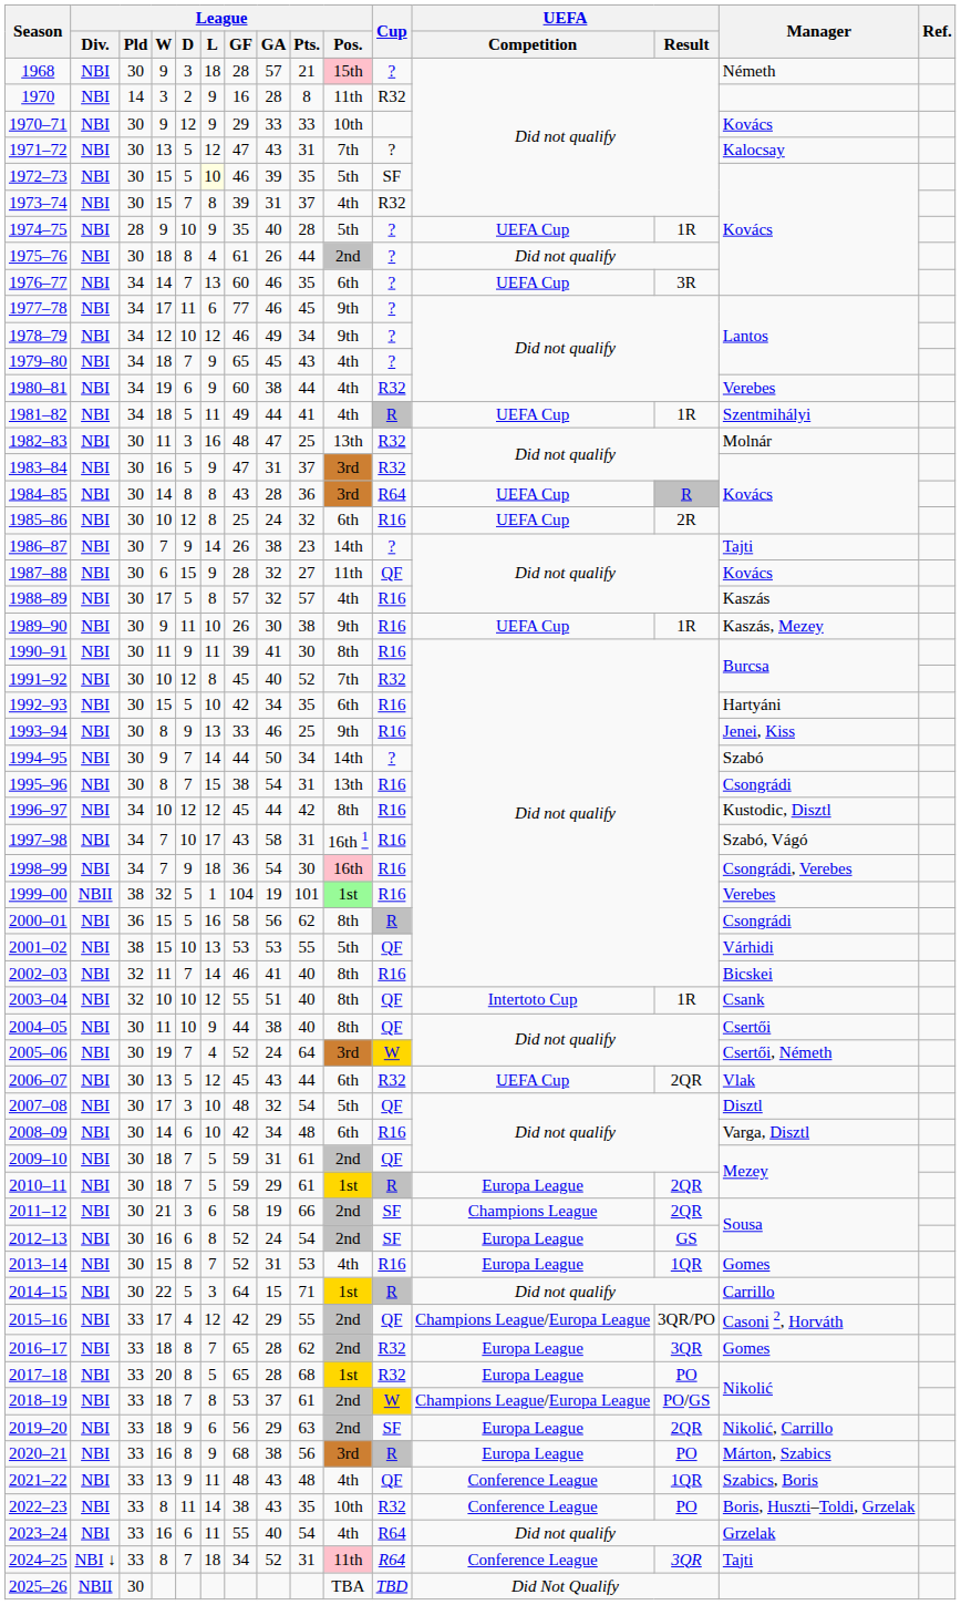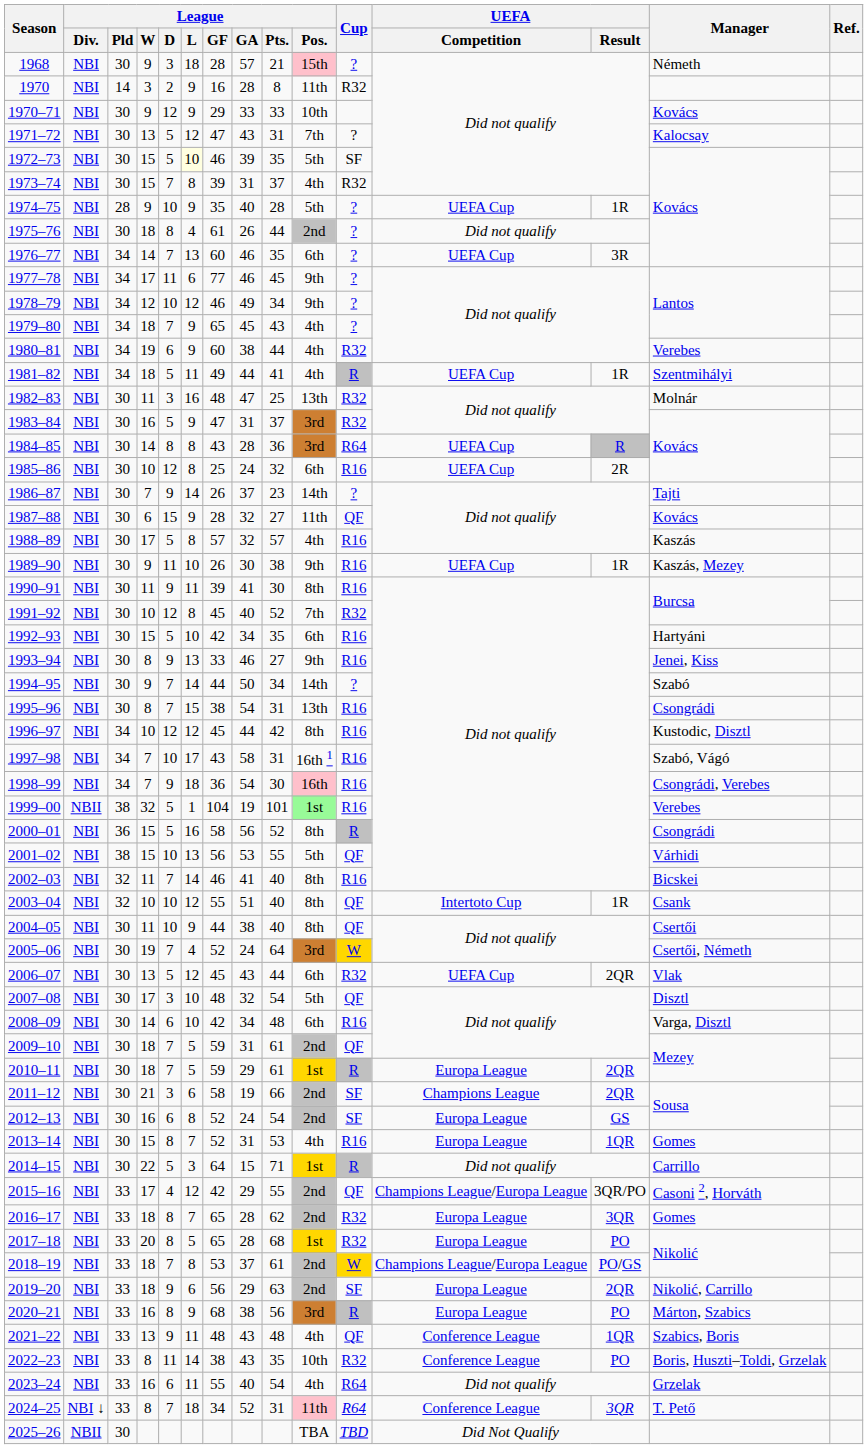 <table class="wikitable sortable" style="text-align:center">
 <tr>
 <th rowspan="2"><strong>Season</strong></th>
 <th colspan="9"><a href='#'>League</a></th>
 <th rowspan="2"><a href='#'>Cup</a></th>
 <th colspan="2"><a href='#'>UEFA</a></th>
 <th rowspan="2">Manager</th>
 <th rowspan="2">Ref.</th>
 </tr>
 <tr>
 <th>Div.</th>
 <th>Pld</th>
 <th>W</th>
 <th>D</th>
 <th>L</th>
 <th>GF</th>
 <th>GA</th>
 <th>Pts.</th>
 <th>Pos.</th>
 <th>Competition</th>
 <th>Result</th>
 </tr>
 <tr>
 <td><a href='#'>1968</a></td>
 <td><a href='#'>NBI</a></td>
 <td>30</td>
 <td>9</td>
 <td>3</td>
 <td>18</td>
 <td>28</td>
 <td>57</td>
 <td>21</td>
 <td bgcolor=Pink>15th</td>
 <td><a href='#'>?</a></td>
 <td colspan="2" rowspan="6"><em>Did not qualify</em></td>
 <td style="text-align:left;" !> Németh</td>
 <td></td>
 </tr>
 <tr>
 <td><a href='#'>1970</a></td>
 <td><a href='#'>NBI</a></td>
 <td>14</td>
 <td>3</td>
 <td>2</td>
 <td>9</td>
 <td>16</td>
 <td>28</td>
 <td>8</td>
 <td>11th</td>
 <td>R32</td>
 <td></td>
 <td></td>
 </tr>
 <tr>
 <td><a href='#'>1970–71</a></td>
 <td><a href='#'>NBI</a></td>
 <td>30</td>
 <td>9</td>
 <td>12</td>
 <td>9</td>
 <td>29</td>
 <td>33</td>
 <td>33</td>
 <td>10th</td>
 <td></td>
 <td style="text-align:left;" !> <a href='#'>Kovács</a></td>
 <td></td>
 </tr>
 <tr>
 <td><a href='#'>1971–72</a></td>
 <td><a href='#'>NBI</a></td>
 <td>30</td>
 <td>13</td>
 <td>5</td>
 <td>12</td>
 <td>47</td>
 <td>43</td>
 <td>31</td>
 <td>7th</td>
 <td>?</td>
 <td style="text-align:left;" !>  <a href='#'>Kalocsay</a></td>
 <td></td>
 </tr>
 <tr>
 <td><a href='#'>1972–73</a></td>
 <td><a href='#'>NBI</a></td>
 <td>30</td>
 <td>15</td>
 <td>5</td>
 <td style="background: lightyellow;">10</td>
 <td>46</td>
 <td>39</td>
 <td>35</td>
 <td>5th</td>
 <td>SF</td>
 <td rowspan="5" style="text-align:left;" !> <a href='#'>Kovács</a></td>
 <td></td>
 </tr>
 <tr>
 <td><a href='#'>1973–74</a></td>
 <td><a href='#'>NBI</a></td>
 <td>30</td>
 <td>15</td>
 <td>7</td>
 <td>8</td>
 <td>39</td>
 <td>31</td>
 <td>37</td>
 <td>4th</td>
 <td>R32</td>
 <td></td>
 </tr>
 <tr>
 <td><a href='#'>1974–75</a></td>
 <td><a href='#'>NBI</a></td>
 <td>28</td>
 <td>9</td>
 <td>10</td>
 <td>9</td>
 <td>35</td>
 <td>40</td>
 <td>28</td>
 <td>5th</td>
 <td><a href='#'>?</a></td>
 <td><a href='#'>UEFA Cup</a></td>
 <td>1R</td>
 <td></td>
 </tr>
 <tr>
 <td><a href='#'>1975–76</a></td>
 <td><a href='#'>NBI</a></td>
 <td>30</td>
 <td>18</td>
 <td>8</td>
 <td>4</td>
 <td>61</td>
 <td>26</td>
 <td>44</td>
 <td style="background:silver;" !>2nd</td>
 <td><a href='#'>?</a></td>
 <td colspan="2" rowspan="1"><em>Did not qualify</em></td>
 <td></td>
 </tr>
 <tr>
 <td><a href='#'>1976–77</a></td>
 <td><a href='#'>NBI</a></td>
 <td>34</td>
 <td>14</td>
 <td>7</td>
 <td>13</td>
 <td>60</td>
 <td>46</td>
 <td>35</td>
 <td>6th</td>
 <td><a href='#'>?</a></td>
 <td><a href='#'>UEFA Cup</a></td>
 <td>3R</td>
 <td></td>
 </tr>
 <tr>
 <td><a href='#'>1977–78</a></td>
 <td><a href='#'>NBI</a></td>
 <td>34</td>
 <td>17</td>
 <td>11</td>
 <td>6</td>
 <td>77</td>
 <td>46</td>
 <td>45</td>
 <td>9th</td>
 <td><a href='#'>?</a></td>
 <td colspan="2" rowspan="4"><em>Did not qualify</em></td>
 <td rowspan="3" style="text-align:left;" !> <a href='#'>Lantos</a></td>
 <td></td>
 </tr>
 <tr>
 <td><a href='#'>1978–79</a></td>
 <td><a href='#'>NBI</a></td>
 <td>34</td>
 <td>12</td>
 <td>10</td>
 <td>12</td>
 <td>46</td>
 <td>49</td>
 <td>34</td>
 <td>9th</td>
 <td><a href='#'>?</a></td>
 <td></td>
 </tr>
 <tr>
 <td><a href='#'>1979–80</a></td>
 <td><a href='#'>NBI</a></td>
 <td>34</td>
 <td>18</td>
 <td>7</td>
 <td>9</td>
 <td>65</td>
 <td>45</td>
 <td>43</td>
 <td>4th</td>
 <td><a href='#'>?</a></td>
 <td></td>
 </tr>
 <tr>
 <td><a href='#'>1980–81</a></td>
 <td><a href='#'>NBI</a></td>
 <td>34</td>
 <td>19</td>
 <td>6</td>
 <td>9</td>
 <td>60</td>
 <td>38</td>
 <td>44</td>
 <td>4th</td>
 <td><a href='#'>R32</a></td>
 <td style="text-align:left;" !> <a href='#'>Verebes</a></td>
 <td></td>
 </tr>
 <tr>
 <td><a href='#'>1981–82</a></td>
 <td><a href='#'>NBI</a></td>
 <td>34</td>
 <td>18</td>
 <td>5</td>
 <td>11</td>
 <td>49</td>
 <td>44</td>
 <td>41</td>
 <td>4th</td>
 <td style="background:silver;" !><a href='#'>R</a></td>
 <td><a href='#'>UEFA Cup</a></td>
 <td>1R</td>
 <td style="text-align:left;" !> <a href='#'>Szentmihályi</a></td>
 <td></td>
 </tr>
 <tr>
 <td><a href='#'>1982–83</a></td>
 <td><a href='#'>NBI</a></td>
 <td>30</td>
 <td>11</td>
 <td>3</td>
 <td>16</td>
 <td>48</td>
 <td>47</td>
 <td>25</td>
 <td>13th</td>
 <td><a href='#'>R32</a></td>
 <td colspan="2" rowspan="2"><em>Did not qualify</em></td>
 <td style="text-align:left;" !> Molnár</td>
 <td></td>
 </tr>
 <tr>
 <td><a href='#'>1983–84</a></td>
 <td><a href='#'>NBI</a></td>
 <td>30</td>
 <td>16</td>
 <td>5</td>
 <td>9</td>
 <td>47</td>
 <td>31</td>
 <td>37</td>
 <td style="text-align:center; background:#cd7f32;">3rd</td>
 <td><a href='#'>R32</a></td>
 <td rowspan="3" style="text-align:left;" !> <a href='#'>Kovács</a></td>
 <td></td>
 </tr>
 <tr>
 <td><a href='#'>1984–85</a></td>
 <td><a href='#'>NBI</a></td>
 <td>30</td>
 <td>14</td>
 <td>8</td>
 <td>8</td>
 <td>43</td>
 <td>28</td>
 <td>36</td>
 <td style="text-align:center; background:#cd7f32;">3rd</td>
 <td><a href='#'>R64</a></td>
 <td><a href='#'>UEFA Cup</a></td>
 <td style="background:silver;" !><a href='#'>R</a></td>
 <td></td>
 </tr>
 <tr>
 <td><a href='#'>1985–86</a></td>
 <td><a href='#'>NBI</a></td>
 <td>30</td>
 <td>10</td>
 <td>12</td>
 <td>8</td>
 <td>25</td>
 <td>24</td>
 <td>32</td>
 <td>6th</td>
 <td><a href='#'>R16</a></td>
 <td><a href='#'>UEFA Cup</a></td>
 <td>2R</td>
 <td></td>
 </tr>
 <tr>
 <td><a href='#'>1986–87</a></td>
 <td><a href='#'>NBI</a></td>
 <td>30</td>
 <td>7</td>
 <td>9</td>
 <td>14</td>
 <td>26</td>
-<td>38</td>
+<td>37</td>
 <td>23</td>
 <td>14th</td>
 <td><a href='#'>?</a></td>
 <td colspan="2" rowspan="3"><em>Did not qualify</em></td>
 <td style="text-align:left;" !> <a href='#'>Tajti</a></td>
 <td></td>
 </tr>
 <tr>
 <td><a href='#'>1987–88</a></td>
 <td><a href='#'>NBI</a></td>
 <td>30</td>
 <td>6</td>
 <td>15</td>
 <td>9</td>
 <td>28</td>
 <td>32</td>
 <td>27</td>
 <td>11th</td>
 <td><a href='#'>QF</a></td>
 <td style="text-align:left;" !> <a href='#'>Kovács</a></td>
 <td></td>
 </tr>
 <tr>
 <td><a href='#'>1988–89</a></td>
 <td><a href='#'>NBI</a></td>
 <td>30</td>
 <td>17</td>
 <td>5</td>
 <td>8</td>
 <td>57</td>
 <td>32</td>
 <td>57</td>
 <td>4th</td>
 <td><a href='#'>R16</a></td>
 <td style="text-align:left;" !> Kaszás</td>
 <td></td>
 </tr>
 <tr>
 <td><a href='#'>1989–90</a></td>
 <td><a href='#'>NBI</a></td>
 <td>30</td>
 <td>9</td>
 <td>11</td>
 <td>10</td>
 <td>26</td>
 <td>30</td>
 <td>38</td>
 <td>9th</td>
 <td><a href='#'>R16</a></td>
 <td><a href='#'>UEFA Cup</a></td>
 <td>1R</td>
 <td style="text-align:left;" !> Kaszás,  <a href='#'>Mezey</a></td>
 <td></td>
 </tr>
 <tr>
 <td><a href='#'>1990–91</a></td>
 <td><a href='#'>NBI</a></td>
 <td>30</td>
 <td>11</td>
 <td>9</td>
 <td>11</td>
 <td>39</td>
 <td>41</td>
 <td>30</td>
 <td>8th</td>
 <td><a href='#'>R16</a></td>
 <td colspan="2" rowspan="13"><em>Did not qualify</em></td>
 <td rowspan="2" style="text-align:left;" !> <a href='#'>Burcsa</a></td>
 <td></td>
 </tr>
 <tr>
 <td><a href='#'>1991–92</a></td>
 <td><a href='#'>NBI</a></td>
 <td>30</td>
 <td>10</td>
 <td>12</td>
 <td>8</td>
 <td>45</td>
 <td>40</td>
 <td>52</td>
 <td>7th</td>
 <td><a href='#'>R32</a></td>
 <td></td>
 </tr>
 <tr>
 <td><a href='#'>1992–93</a></td>
 <td><a href='#'>NBI</a></td>
 <td>30</td>
 <td>15</td>
 <td>5</td>
 <td>10</td>
 <td>42</td>
 <td>34</td>
 <td>35</td>
 <td>6th</td>
 <td><a href='#'>R16</a></td>
 <td style="text-align:left;" !> Hartyáni</td>
 <td></td>
 </tr>
 <tr>
 <td><a href='#'>1993–94</a></td>
 <td><a href='#'>NBI</a></td>
 <td>30</td>
 <td>8</td>
 <td>9</td>
 <td>13</td>
 <td>33</td>
 <td>46</td>
-<td>25</td>
+<td>27</td>
 <td>9th</td>
 <td><a href='#'>R16</a></td>
 <td style="text-align:left;" !> <a href='#'>Jenei</a>,  <a href='#'>Kiss</a></td>
 <td></td>
 </tr>
 <tr>
 <td><a href='#'>1994–95</a></td>
 <td><a href='#'>NBI</a></td>
 <td>30</td>
 <td>9</td>
 <td>7</td>
 <td>14</td>
 <td>44</td>
 <td>50</td>
 <td>34</td>
 <td>14th</td>
 <td><a href='#'>?</a></td>
 <td style="text-align:left;" !> Szabó</td>
 <td></td>
 </tr>
 <tr>
 <td><a href='#'>1995–96</a></td>
 <td><a href='#'>NBI</a></td>
 <td>30</td>
 <td>8</td>
 <td>7</td>
 <td>15</td>
 <td>38</td>
 <td>54</td>
 <td>31</td>
 <td>13th</td>
 <td><a href='#'>R16</a></td>
 <td style="text-align:left;" !> <a href='#'>Csongrádi</a></td>
 <td></td>
 </tr>
 <tr>
 <td><a href='#'>1996–97</a></td>
 <td><a href='#'>NBI</a></td>
 <td>34</td>
 <td>10</td>
 <td>12</td>
 <td>12</td>
 <td>45</td>
 <td>44</td>
 <td>42</td>
 <td>8th</td>
 <td><a href='#'>R16</a></td>
 <td style="text-align:left;" !> Kustodic,  <a href='#'>Disztl</a></td>
 <td></td>
 </tr>
 <tr>
 <td><a href='#'>1997–98</a></td>
 <td><a href='#'>NBI</a></td>
 <td>34</td>
 <td>7</td>
 <td>10</td>
 <td>17</td>
 <td>43</td>
 <td>58</td>
 <td>31</td>
 <td>16th <a href='#'><sup>1</sup></a></td>
 <td><a href='#'>R16</a></td>
 <td style="text-align:left;" !> Szabó,  Vágó</td>
 <td></td>
 </tr>
 <tr>
 <td><a href='#'>1998–99</a></td>
 <td><a href='#'>NBI</a> </td>
 <td>34</td>
 <td>7</td>
 <td>9</td>
 <td>18</td>
 <td>36</td>
 <td>54</td>
 <td>30</td>
 <td bgcolor=Pink>16th</td>
 <td><a href='#'>R16</a></td>
 <td style="text-align:left;" !> <a href='#'>Csongrádi</a>,  <a href='#'>Verebes</a></td>
 <td></td>
 </tr>
 <tr>
 <td><a href='#'>1999–00</a></td>
 <td><a href='#'>NBII</a> </td>
 <td>38</td>
 <td>32</td>
 <td>5</td>
 <td>1</td>
 <td>104</td>
 <td>19</td>
 <td>101</td>
 <td bgcolor=PaleGreen>1st</td>
 <td><a href='#'>R16</a></td>
 <td style="text-align:left;" !> <a href='#'>Verebes</a></td>
 <td></td>
 </tr>
 <tr>
 <td><a href='#'>2000–01</a></td>
 <td><a href='#'>NBI</a></td>
 <td>36</td>
 <td>15</td>
 <td>5</td>
 <td>16</td>
 <td>58</td>
 <td>56</td>
-<td>62</td>
+<td>52</td>
 <td>8th</td>
 <td style="background:silver;" !><a href='#'>R</a></td>
 <td style="text-align:left;" !> <a href='#'>Csongrádi</a></td>
 <td></td>
 </tr>
 <tr>
 <td><a href='#'>2001–02</a></td>
 <td><a href='#'>NBI</a></td>
 <td>38</td>
 <td>15</td>
 <td>10</td>
 <td>13</td>
-<td>53</td>
+<td>56</td>
 <td>53</td>
 <td>55</td>
 <td>5th</td>
 <td><a href='#'>QF</a></td>
 <td style="text-align:left;" !> <a href='#'>Várhidi</a></td>
 <td></td>
 </tr>
 <tr>
 <td><a href='#'>2002–03</a></td>
 <td><a href='#'>NBI</a></td>
 <td>32</td>
 <td>11</td>
 <td>7</td>
 <td>14</td>
 <td>46</td>
 <td>41</td>
 <td>40</td>
 <td>8th</td>
 <td><a href='#'>R16</a></td>
 <td style="text-align:left;" !> <a href='#'>Bicskei</a></td>
 <td></td>
 </tr>
 <tr>
 <td><a href='#'>2003–04</a></td>
 <td><a href='#'>NBI</a></td>
 <td>32</td>
 <td>10</td>
 <td>10</td>
 <td>12</td>
 <td>55</td>
 <td>51</td>
 <td>40</td>
 <td>8th</td>
 <td><a href='#'>QF</a></td>
 <td><a href='#'>Intertoto Cup</a></td>
 <td>1R</td>
 <td style="text-align:left;" !> <a href='#'>Csank</a></td>
 <td></td>
 </tr>
 <tr>
 <td><a href='#'>2004–05</a></td>
 <td><a href='#'>NBI</a></td>
 <td>30</td>
 <td>11</td>
 <td>10</td>
 <td>9</td>
 <td>44</td>
 <td>38</td>
 <td>40</td>
 <td>8th</td>
 <td><a href='#'>QF</a></td>
 <td colspan="2" rowspan="2"><em>Did not qualify</em></td>
 <td style="text-align:left;" !> <a href='#'>Csertői</a></td>
 <td></td>
 </tr>
 <tr>
 <td><a href='#'>2005–06</a></td>
 <td><a href='#'>NBI</a></td>
 <td>30</td>
 <td>19</td>
 <td>7</td>
 <td>4</td>
 <td>52</td>
 <td>24</td>
 <td>64</td>
 <td style="text-align:center; background:#cd7f32;">3rd</td>
 <td style="background:gold;" !><a href='#'>W</a></td>
 <td style="text-align:left;" !> <a href='#'>Csertői</a>,  <a href='#'>Németh</a></td>
 <td></td>
 </tr>
 <tr>
 <td><a href='#'>2006–07</a></td>
 <td><a href='#'>NBI</a></td>
 <td>30</td>
 <td>13</td>
 <td>5</td>
 <td>12</td>
 <td>45</td>
 <td>43</td>
 <td>44</td>
 <td>6th</td>
 <td><a href='#'>R32</a></td>
 <td><a href='#'>UEFA Cup</a></td>
 <td>2QR</td>
 <td style="text-align:left;" !> <a href='#'>Vlak</a></td>
 <td></td>
 </tr>
 <tr>
 <td><a href='#'>2007–08</a></td>
 <td><a href='#'>NBI</a></td>
 <td>30</td>
 <td>17</td>
 <td>3</td>
 <td>10</td>
 <td>48</td>
 <td>32</td>
 <td>54</td>
 <td>5th</td>
 <td><a href='#'>QF</a></td>
 <td colspan="2" rowspan="3"><em>Did not qualify</em></td>
 <td style="text-align:left;" !> <a href='#'>Disztl</a></td>
 <td></td>
 </tr>
 <tr>
 <td><a href='#'>2008–09</a></td>
 <td><a href='#'>NBI</a></td>
 <td>30</td>
 <td>14</td>
 <td>6</td>
 <td>10</td>
 <td>42</td>
 <td>34</td>
 <td>48</td>
 <td>6th</td>
 <td><a href='#'>R16</a></td>
 <td style="text-align:left;" !> Varga,  <a href='#'>Disztl</a></td>
 <td></td>
 </tr>
 <tr>
 <td><a href='#'>2009–10</a></td>
 <td><a href='#'>NBI</a></td>
 <td>30</td>
 <td>18</td>
 <td>7</td>
 <td>5</td>
 <td>59</td>
 <td>31</td>
 <td>61</td>
 <td style="background:silver;" !>2nd</td>
 <td><a href='#'>QF</a></td>
 <td rowspan="2" style="text-align:left;" !> <a href='#'>Mezey</a></td>
 <td></td>
 </tr>
 <tr>
 <td><a href='#'>2010–11</a></td>
 <td><a href='#'>NBI</a></td>
 <td>30</td>
 <td>18</td>
 <td>7</td>
 <td>5</td>
 <td>59</td>
 <td>29</td>
 <td>61</td>
 <td style="background:gold;" !>1st</td>
 <td style="background:silver;" !><a href='#'>R</a></td>
 <td><a href='#'>Europa League</a></td>
 <td><a href='#'>2QR</a></td>
 <td></td>
 </tr>
 <tr>
 <td><a href='#'>2011–12</a></td>
 <td><a href='#'>NBI</a></td>
 <td>30</td>
 <td>21</td>
 <td>3</td>
 <td>6</td>
 <td>58</td>
 <td>19</td>
 <td>66</td>
 <td style="background:silver;" !>2nd</td>
 <td><a href='#'>SF</a></td>
 <td><a href='#'>Champions League</a></td>
 <td><a href='#'>2QR</a></td>
 <td rowspan="2" style="text-align:left;" !> <a href='#'>Sousa</a></td>
 <td></td>
 </tr>
 <tr>
 <td><a href='#'>2012–13</a></td>
 <td><a href='#'>NBI</a></td>
 <td>30</td>
 <td>16</td>
 <td>6</td>
 <td>8</td>
 <td>52</td>
 <td>24</td>
 <td>54</td>
 <td style="background:silver;" !>2nd</td>
 <td><a href='#'>SF</a></td>
 <td><a href='#'>Europa League</a></td>
 <td><a href='#'>GS</a></td>
 <td></td>
 </tr>
 <tr>
 <td><a href='#'>2013–14</a></td>
 <td><a href='#'>NBI</a></td>
 <td>30</td>
 <td>15</td>
 <td>8</td>
 <td>7</td>
 <td>52</td>
 <td>31</td>
 <td>53</td>
 <td>4th</td>
 <td><a href='#'>R16</a></td>
 <td><a href='#'>Europa League</a></td>
 <td><a href='#'>1QR</a></td>
 <td style="text-align:left;" !> <a href='#'>Gomes</a></td>
 <td></td>
 </tr>
 <tr>
 <td><a href='#'>2014–15</a></td>
 <td><a href='#'>NBI</a></td>
 <td>30</td>
 <td>22</td>
 <td>5</td>
 <td>3</td>
 <td>64</td>
 <td>15</td>
 <td>71</td>
 <td style="background:gold;" !>1st</td>
 <td style="background:silver;" !><a href='#'>R</a></td>
 <td colspan="2"><em>Did not qualify</em></td>
 <td style="text-align:left;" !> <a href='#'>Carrillo</a></td>
 <td></td>
 </tr>
 <tr>
 <td><a href='#'>2015–16</a></td>
 <td><a href='#'>NBI</a></td>
 <td>33</td>
 <td>17</td>
 <td>4</td>
 <td>12</td>
 <td>42</td>
 <td>29</td>
 <td>55</td>
 <td style="background:silver;" !>2nd</td>
 <td><a href='#'>QF</a></td>
 <td><a href='#'>Champions League</a>/<a href='#'>Europa League</a></td>
 <td>3QR/PO</td>
 <td style="text-align:left;" !> <a href='#'>Casoni</a> <a href='#'><sup>2</sup></a>,  <a href='#'>Horváth</a></td>
 <td></td>
 </tr>
 <tr>
 <td><a href='#'>2016–17</a></td>
 <td><a href='#'>NBI</a></td>
 <td>33</td>
 <td>18</td>
 <td>8</td>
 <td>7</td>
 <td>65</td>
 <td>28</td>
 <td>62</td>
 <td style="background:silver;" !>2nd</td>
 <td><a href='#'>R32</a></td>
 <td><a href='#'>Europa League</a></td>
 <td><a href='#'>3QR</a></td>
 <td style="text-align:left;" !> <a href='#'>Gomes</a></td>
 <td></td>
 </tr>
 <tr>
 <td><a href='#'>2017–18</a></td>
 <td><a href='#'>NBI</a></td>
 <td>33</td>
 <td>20</td>
 <td>8</td>
 <td>5</td>
 <td>65</td>
 <td>28</td>
 <td>68</td>
 <td style="background:gold;" !>1st</td>
 <td><a href='#'>R32</a></td>
 <td><a href='#'>Europa League</a></td>
 <td><a href='#'>PO</a></td>
 <td rowspan="2" style="text-align:left;" !> <a href='#'>Nikolić</a></td>
 <td></td>
 </tr>
 <tr>
 <td><a href='#'>2018–19</a></td>
 <td><a href='#'>NBI</a></td>
 <td>33</td>
 <td>18</td>
 <td>7</td>
 <td>8</td>
 <td>53</td>
 <td>37</td>
 <td>61</td>
 <td style="background:silver;">2nd</td>
 <td style="background:gold;" !><a href='#'>W</a></td>
 <td><a href='#'>Champions League</a>/<a href='#'>Europa League</a></td>
 <td><a href='#'>PO</a>/<a href='#'>GS</a></td>
 <td></td>
 </tr>
 <tr>
 <td><a href='#'>2019–20</a></td>
 <td><a href='#'>NBI</a></td>
 <td>33</td>
 <td>18</td>
 <td>9</td>
 <td>6</td>
 <td>56</td>
 <td>29</td>
 <td>63</td>
 <td style="background:silver;">2nd</td>
 <td><a href='#'>SF</a></td>
 <td><a href='#'>Europa League</a></td>
 <td><a href='#'>2QR</a></td>
 <td style="text-align:left;" !> <a href='#'>Nikolić</a>,  <a href='#'>Carrillo</a></td>
 <td></td>
 </tr>
 <tr>
 <td><a href='#'>2020–21</a></td>
 <td><a href='#'>NBI</a></td>
 <td>33</td>
 <td>16</td>
 <td>8</td>
 <td>9</td>
 <td>68</td>
 <td>38</td>
 <td>56</td>
 <td style="text-align:center; background:#cd7f32;">3rd</td>
 <td style="background:silver;" !><a href='#'>R</a></td>
 <td><a href='#'>Europa League</a></td>
 <td><a href='#'>PO</a></td>
 <td style="text-align:left;" !> <a href='#'>Márton</a>,  <a href='#'>Szabics</a></td>
 <td></td>
 </tr>
 <tr>
 <td><a href='#'>2021–22</a></td>
 <td><a href='#'>NBI</a></td>
 <td>33</td>
 <td>13</td>
 <td>9</td>
 <td>11</td>
 <td>48</td>
 <td>43</td>
 <td>48</td>
 <td>4th</td>
 <td><a href='#'>QF</a></td>
 <td><a href='#'>Conference League</a></td>
 <td><a href='#'>1QR</a></td>
 <td style="text-align:left;" !> <a href='#'>Szabics</a>,   <a href='#'>Boris</a></td>
 <td></td>
 </tr>
 <tr>
 <td><a href='#'>2022–23</a></td>
 <td><a href='#'>NBI</a></td>
 <td>33</td>
 <td>8</td>
 <td>11</td>
 <td>14</td>
 <td>38</td>
 <td>43</td>
 <td>35</td>
 <td>10th</td>
 <td><a href='#'>R32</a></td>
 <td><a href='#'>Conference League</a></td>
 <td><a href='#'>PO</a></td>
 <td style="text-align:left;" !> <a href='#'>Boris</a>,  <a href='#'>Huszti</a>–<a href='#'>Toldi</a>,  <a href='#'>Grzelak</a></td>
 <td></td>
 </tr>
 <tr>
 <td><a href='#'>2023–24</a></td>
 <td><a href='#'>NBI</a></td>
 <td>33</td>
 <td>16</td>
 <td>6</td>
 <td>11</td>
 <td>55</td>
 <td>40</td>
 <td>54</td>
 <td>4th</td>
 <td><a href='#'>R64</a></td>
 <td colspan="2"><em>Did not qualify</em></td>
 <td style="text-align:left;" !> <a href='#'>Grzelak</a></td>
 <td></td>
 </tr>
 <tr>
 <td><a href='#'>2024–25</a></td>
 <td><a href='#'>NBI</a> ↓</td>
 <td>33</td>
 <td>8</td>
 <td>7</td>
 <td>18</td>
 <td>34</td>
 <td>52</td>
 <td>31</td>
 <td bgcolor=Pink>11th</td>
 <td><em><a href='#'>R64</a></em></td>
 <td><a href='#'>Conference League</a></td>
 <td><em><a href='#'>3QR</a></em></td>
-<td style="text-align:left;" !> <a href='#'>Tajti</a></td>
+<td style="text-align:left;" !> <a href='#'>T. Pető</a></td>
 <td></td>
 </tr>
 <tr>
 <td><a href='#'>2025–26</a></td>
 <td><a href='#'>NBII</a></td>
 <td>30</td>
 <td></td>
 <td></td>
 <td></td>
 <td></td>
 <td></td>
 <td></td>
 <td>TBA</td>
 <td><em><a href='#'>TBD</a></em></td>
 <td colspan="2"><em>Did Not Qualify</em></td>
 <td></td>
 <td></td>
 </tr>
 </table>
